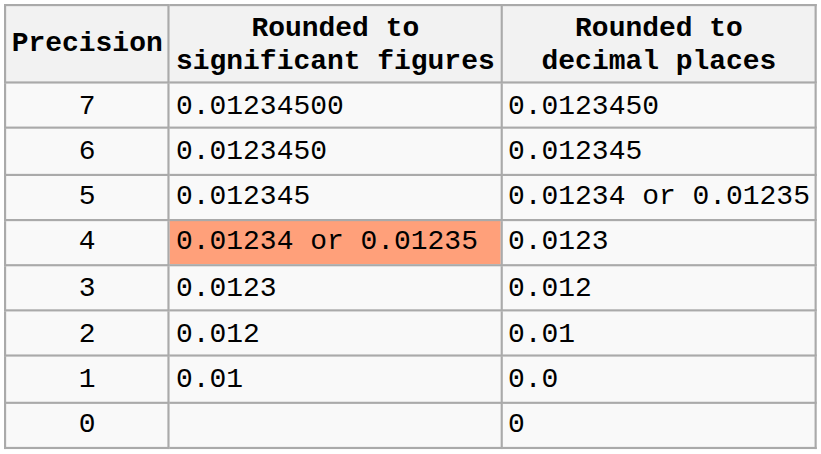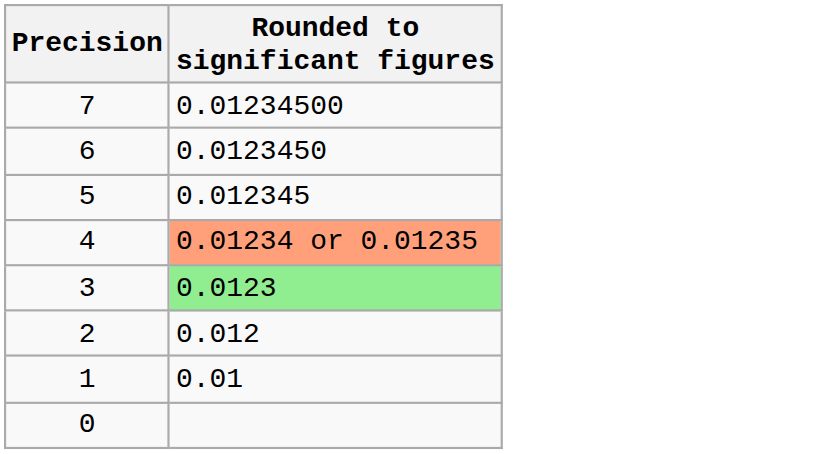 <table class="wikitable">
 <tr>
 <th>Precision</th>
 <th>Rounded to<br>significant figures</th>
-<th>Rounded to<br>decimal places</th>
 </tr>
 <tr>
 <td style=text-align:center>7</td>
 <td>0.01234500</td>
-<td>0.0123450</td>
 </tr>
 <tr>
 <td style=text-align:center>6</td>
 <td>0.0123450</td>
-<td>0.012345</td>
 </tr>
 <tr>
 <td style=text-align:center>5</td>
 <td>0.012345</td>
-<td>0.01234 or 0.01235</td>
 </tr>
 <tr>
 <td style=text-align:center>4</td>
 <td style="background: lightsalmon;">0.01234 or 0.01235</td>
-<td>0.0123</td>
 </tr>
 <tr>
 <td style=text-align:center>3</td>
-<td>0.0123</td>
-<td>0.012</td>
+<td style="background: lightgreen;">0.0123</td>
 </tr>
 <tr>
 <td style=text-align:center>2</td>
 <td>0.012</td>
-<td>0.01</td>
 </tr>
 <tr>
 <td style=text-align:center>1</td>
 <td>0.01</td>
-<td>0.0</td>
 </tr>
 <tr>
 <td style=text-align:center>0</td>
 <td></td>
-<td>0</td>
 </tr>
 </table>
